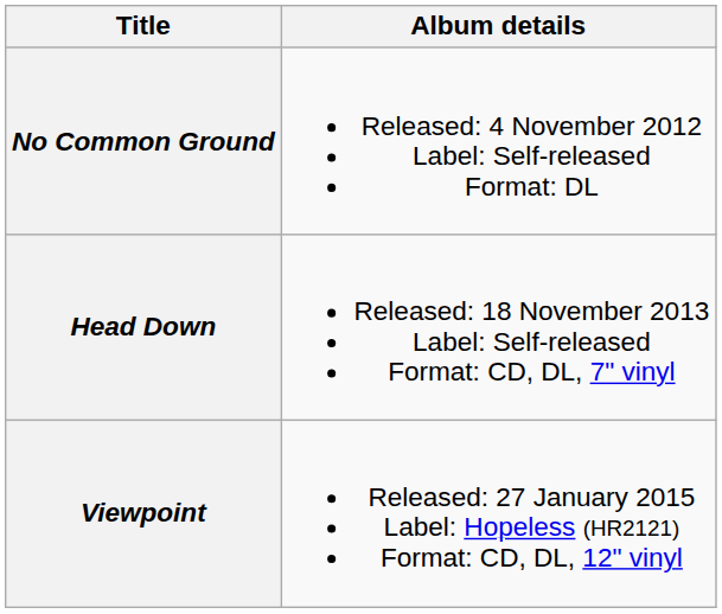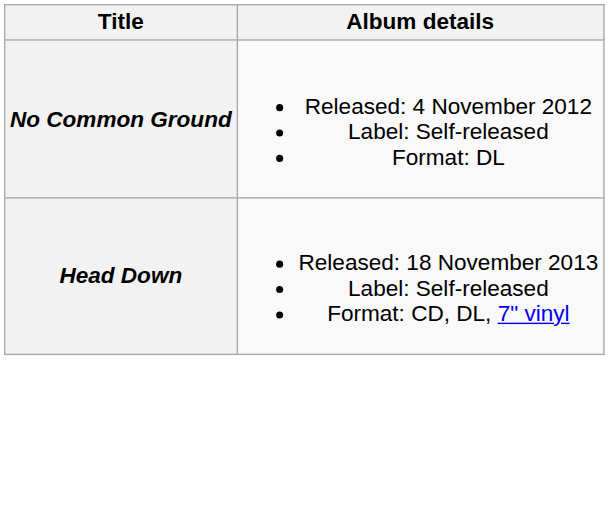 <table class="wikitable plainrowheaders" style="text-align:center;">
 <tr>
 <th scope="col">Title</th>
 <th scope="col">Album details</th>
 </tr>
 <tr>
 <th scope="row"><strong><em>No Common Ground</em></strong></th>
 <td><br><ul><li>Released: 4 November 2012</li><li>Label: Self-released</li><li>Format: DL</li></ul></td>
 </tr>
 <tr>
 <th scope="row"><strong><em>Head Down</em></strong></th>
 <td><br><ul><li>Released: 18 November 2013</li><li>Label: Self-released</li><li>Format: CD, DL, <a href='#'>7" vinyl</a></li></ul></td>
 </tr>
-<tr>
-<th scope="row"><strong><em>Viewpoint</em></strong></th>
-<td><br><ul><li>Released: 27 January 2015</li><li>Label: <a href='#'>Hopeless</a> <small>(HR2121)</small></li><li>Format: CD, DL, <a href='#'>12" vinyl</a></li></ul></td>
-</tr>
 </table>
